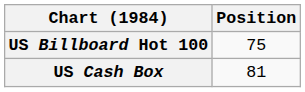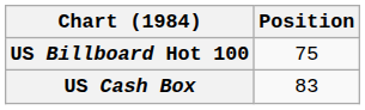 <table class="wikitable plainrowheaders" style="text-align:center">
 <tr>
 <th scope="col">Chart (1984)</th>
 <th scope="col">Position</th>
 </tr>
 <tr>
 <th scope="row">US <em>Billboard</em> Hot 100</th>
 <td>75</td>
 </tr>
 <tr>
 <th scope="row">US <em>Cash Box</em></th>
-<td>81</td>
+<td>83</td>
 </tr>
 </table>
